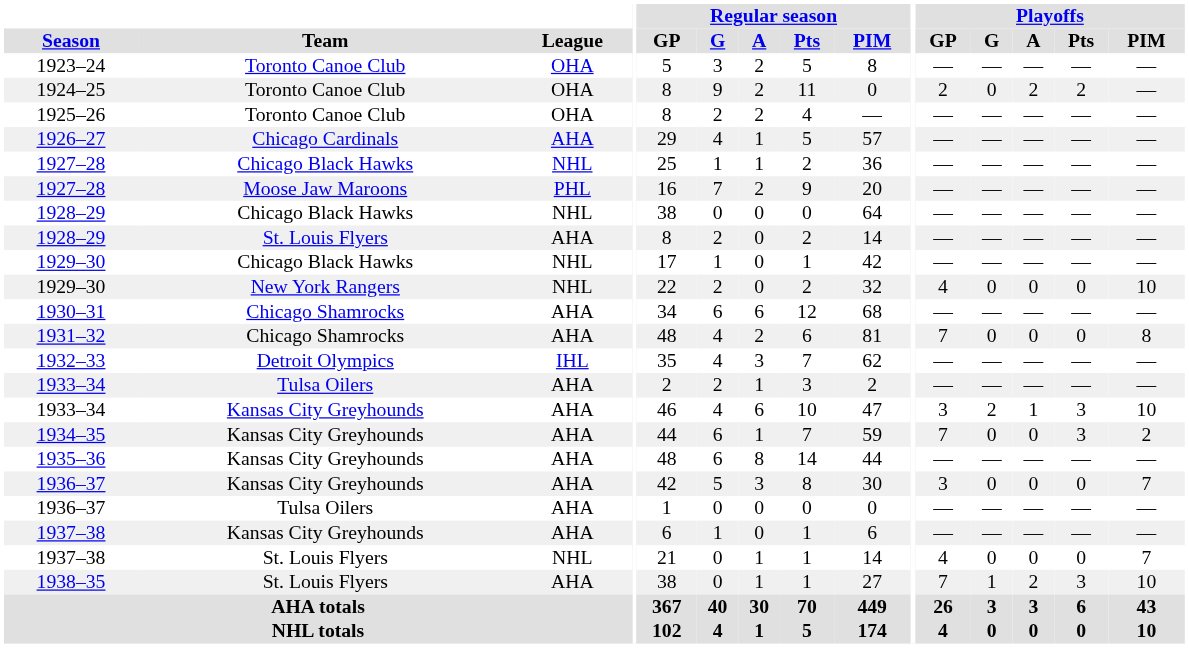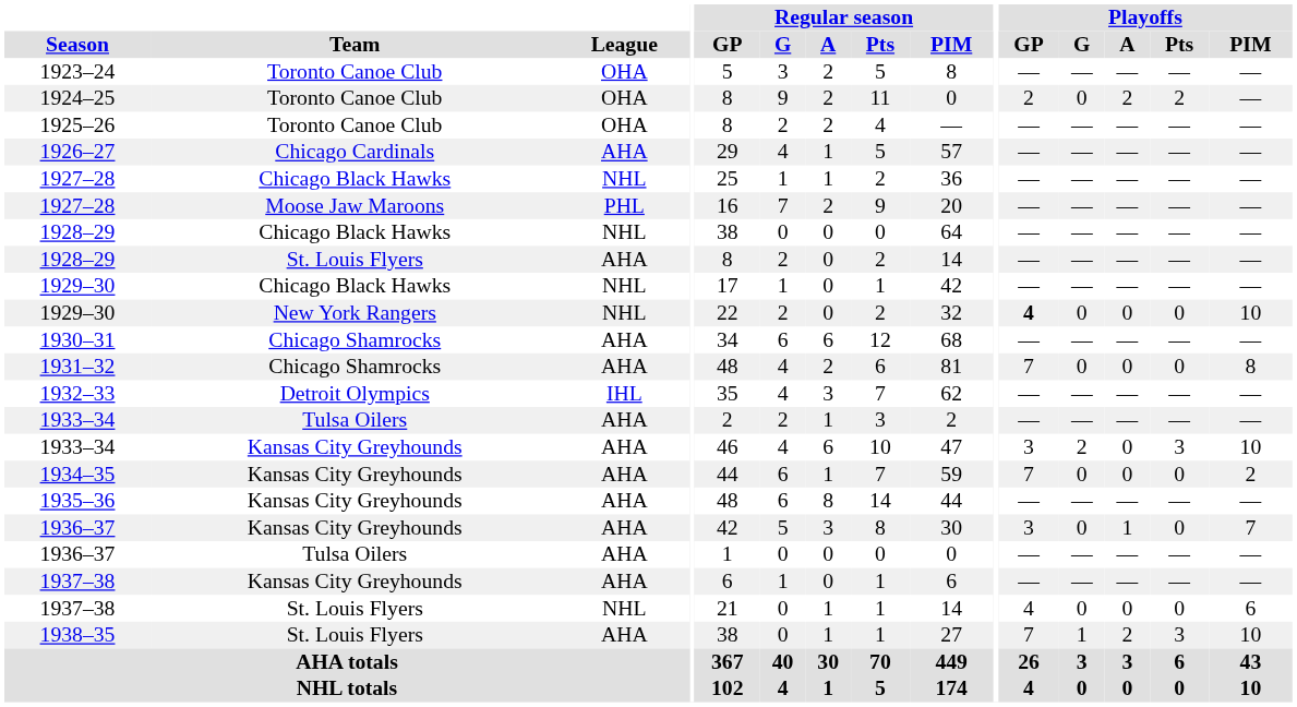 <table border="0" cellpadding="1" cellspacing="0" style="text-align:center; width:60em">
 <tr bgcolor="#e0e0e0">
 <th colspan="3" bgcolor="#ffffff"></th>
 <th rowspan="100" bgcolor="#ffffff"></th>
 <th colspan="5"><a href='#'>Regular season</a></th>
 <th rowspan="100" bgcolor="#ffffff"></th>
 <th colspan="5"><a href='#'>Playoffs</a></th>
 </tr>
 <tr bgcolor="#e0e0e0">
 <th><a href='#'>Season</a></th>
 <th>Team</th>
 <th>League</th>
 <th>GP</th>
 <th><a href='#'>G</a></th>
 <th><a href='#'>A</a></th>
 <th><a href='#'>Pts</a></th>
 <th><a href='#'>PIM</a></th>
 <th>GP</th>
 <th>G</th>
 <th>A</th>
 <th>Pts</th>
 <th>PIM</th>
 </tr>
 <tr>
 <td>1923–24</td>
 <td><a href='#'>Toronto Canoe Club</a></td>
 <td><a href='#'>OHA</a></td>
 <td>5</td>
 <td>3</td>
 <td>2</td>
 <td>5</td>
 <td>8</td>
 <td>—</td>
 <td>—</td>
 <td>—</td>
 <td>—</td>
 <td>—</td>
 </tr>
 <tr bgcolor="#f0f0f0">
 <td>1924–25</td>
 <td>Toronto Canoe Club</td>
 <td>OHA</td>
 <td>8</td>
 <td>9</td>
 <td>2</td>
 <td>11</td>
 <td>0</td>
 <td>2</td>
 <td>0</td>
 <td>2</td>
 <td>2</td>
 <td>—</td>
 </tr>
 <tr>
 <td>1925–26</td>
 <td>Toronto Canoe Club</td>
 <td>OHA</td>
 <td>8</td>
 <td>2</td>
 <td>2</td>
 <td>4</td>
 <td>—</td>
 <td>—</td>
 <td>—</td>
 <td>—</td>
 <td>—</td>
 <td>—</td>
 </tr>
 <tr bgcolor="#f0f0f0">
 <td><a href='#'>1926–27</a></td>
 <td><a href='#'>Chicago Cardinals</a></td>
 <td><a href='#'>AHA</a></td>
 <td>29</td>
 <td>4</td>
 <td>1</td>
 <td>5</td>
 <td>57</td>
 <td>—</td>
 <td>—</td>
 <td>—</td>
 <td>—</td>
 <td>—</td>
 </tr>
 <tr>
 <td><a href='#'>1927–28</a></td>
 <td><a href='#'>Chicago Black Hawks</a></td>
 <td><a href='#'>NHL</a></td>
 <td>25</td>
 <td>1</td>
 <td>1</td>
 <td>2</td>
 <td>36</td>
 <td>—</td>
 <td>—</td>
 <td>—</td>
 <td>—</td>
 <td>—</td>
 </tr>
 <tr bgcolor="#f0f0f0">
 <td><a href='#'>1927–28</a></td>
 <td><a href='#'>Moose Jaw Maroons</a></td>
 <td><a href='#'>PHL</a></td>
 <td>16</td>
 <td>7</td>
 <td>2</td>
 <td>9</td>
 <td>20</td>
 <td>—</td>
 <td>—</td>
 <td>—</td>
 <td>—</td>
 <td>—</td>
 </tr>
 <tr>
 <td><a href='#'>1928–29</a></td>
 <td>Chicago Black Hawks</td>
 <td>NHL</td>
 <td>38</td>
 <td>0</td>
 <td>0</td>
 <td>0</td>
 <td>64</td>
 <td>—</td>
 <td>—</td>
 <td>—</td>
 <td>—</td>
 <td>—</td>
 </tr>
 <tr bgcolor="#f0f0f0">
 <td><a href='#'>1928–29</a></td>
 <td><a href='#'>St. Louis Flyers</a></td>
 <td>AHA</td>
 <td>8</td>
 <td>2</td>
 <td>0</td>
 <td>2</td>
 <td>14</td>
 <td>—</td>
 <td>—</td>
 <td>—</td>
 <td>—</td>
 <td>—</td>
 </tr>
 <tr>
 <td><a href='#'>1929–30</a></td>
 <td>Chicago Black Hawks</td>
 <td>NHL</td>
 <td>17</td>
 <td>1</td>
 <td>0</td>
 <td>1</td>
 <td>42</td>
 <td>—</td>
 <td>—</td>
 <td>—</td>
 <td>—</td>
 <td>—</td>
 </tr>
 <tr bgcolor="#f0f0f0">
 <td>1929–30</td>
 <td><a href='#'>New York Rangers</a></td>
 <td>NHL</td>
 <td>22</td>
 <td>2</td>
 <td>0</td>
 <td>2</td>
 <td>32</td>
-<td>4</td>
+<td><strong>4</strong></td>
 <td>0</td>
 <td>0</td>
 <td>0</td>
 <td>10</td>
 </tr>
 <tr>
 <td><a href='#'>1930–31</a></td>
 <td><a href='#'>Chicago Shamrocks</a></td>
 <td>AHA</td>
 <td>34</td>
 <td>6</td>
 <td>6</td>
 <td>12</td>
 <td>68</td>
 <td>—</td>
 <td>—</td>
 <td>—</td>
 <td>—</td>
 <td>—</td>
 </tr>
 <tr bgcolor="#f0f0f0">
 <td><a href='#'>1931–32</a></td>
 <td>Chicago Shamrocks</td>
 <td>AHA</td>
 <td>48</td>
 <td>4</td>
 <td>2</td>
 <td>6</td>
 <td>81</td>
 <td>7</td>
 <td>0</td>
 <td>0</td>
 <td>0</td>
 <td>8</td>
 </tr>
 <tr>
 <td><a href='#'>1932–33</a></td>
 <td><a href='#'>Detroit Olympics</a></td>
 <td><a href='#'>IHL</a></td>
 <td>35</td>
 <td>4</td>
 <td>3</td>
 <td>7</td>
 <td>62</td>
 <td>—</td>
 <td>—</td>
 <td>—</td>
 <td>—</td>
 <td>—</td>
 </tr>
 <tr bgcolor="#f0f0f0">
 <td><a href='#'>1933–34</a></td>
 <td><a href='#'>Tulsa Oilers</a></td>
 <td>AHA</td>
 <td>2</td>
 <td>2</td>
 <td>1</td>
 <td>3</td>
 <td>2</td>
 <td>—</td>
 <td>—</td>
 <td>—</td>
 <td>—</td>
 <td>—</td>
 </tr>
 <tr>
 <td>1933–34</td>
 <td><a href='#'>Kansas City Greyhounds</a></td>
 <td>AHA</td>
 <td>46</td>
 <td>4</td>
 <td>6</td>
 <td>10</td>
 <td>47</td>
 <td>3</td>
 <td>2</td>
-<td>1</td>
+<td>0</td>
 <td>3</td>
 <td>10</td>
 </tr>
 <tr bgcolor="#f0f0f0">
 <td><a href='#'>1934–35</a></td>
 <td>Kansas City Greyhounds</td>
 <td>AHA</td>
 <td>44</td>
 <td>6</td>
 <td>1</td>
 <td>7</td>
 <td>59</td>
 <td>7</td>
 <td>0</td>
 <td>0</td>
-<td>3</td>
+<td>0</td>
 <td>2</td>
 </tr>
 <tr>
 <td><a href='#'>1935–36</a></td>
 <td>Kansas City Greyhounds</td>
 <td>AHA</td>
 <td>48</td>
 <td>6</td>
 <td>8</td>
 <td>14</td>
 <td>44</td>
 <td>—</td>
 <td>—</td>
 <td>—</td>
 <td>—</td>
 <td>—</td>
 </tr>
 <tr bgcolor="#f0f0f0">
 <td><a href='#'>1936–37</a></td>
 <td>Kansas City Greyhounds</td>
 <td>AHA</td>
 <td>42</td>
 <td>5</td>
 <td>3</td>
 <td>8</td>
 <td>30</td>
 <td>3</td>
 <td>0</td>
-<td>0</td>
+<td>1</td>
 <td>0</td>
 <td>7</td>
 </tr>
 <tr>
 <td>1936–37</td>
 <td>Tulsa Oilers</td>
 <td>AHA</td>
 <td>1</td>
 <td>0</td>
 <td>0</td>
 <td>0</td>
 <td>0</td>
 <td>—</td>
 <td>—</td>
 <td>—</td>
 <td>—</td>
 <td>—</td>
 </tr>
 <tr bgcolor="#f0f0f0">
 <td><a href='#'>1937–38</a></td>
 <td>Kansas City Greyhounds</td>
 <td>AHA</td>
 <td>6</td>
 <td>1</td>
 <td>0</td>
 <td>1</td>
 <td>6</td>
 <td>—</td>
 <td>—</td>
 <td>—</td>
 <td>—</td>
 <td>—</td>
 </tr>
 <tr>
 <td>1937–38</td>
 <td>St. Louis Flyers</td>
 <td>NHL</td>
 <td>21</td>
 <td>0</td>
 <td>1</td>
 <td>1</td>
 <td>14</td>
 <td>4</td>
 <td>0</td>
 <td>0</td>
 <td>0</td>
-<td>7</td>
+<td>6</td>
 </tr>
 <tr bgcolor="#f0f0f0">
 <td><a href='#'>1938–35</a></td>
 <td>St. Louis Flyers</td>
 <td>AHA</td>
 <td>38</td>
 <td>0</td>
 <td>1</td>
 <td>1</td>
 <td>27</td>
 <td>7</td>
 <td>1</td>
 <td>2</td>
 <td>3</td>
 <td>10</td>
 </tr>
 <tr bgcolor="#e0e0e0">
 <th colspan="3">AHA totals</th>
 <th>367</th>
 <th>40</th>
 <th>30</th>
 <th>70</th>
 <th>449</th>
 <th>26</th>
 <th>3</th>
 <th>3</th>
 <th>6</th>
 <th>43</th>
 </tr>
 <tr bgcolor="#e0e0e0">
 <th colspan="3">NHL totals</th>
 <th>102</th>
 <th>4</th>
 <th>1</th>
 <th>5</th>
 <th>174</th>
 <th>4</th>
 <th>0</th>
 <th>0</th>
 <th>0</th>
 <th>10</th>
 </tr>
 </table>
